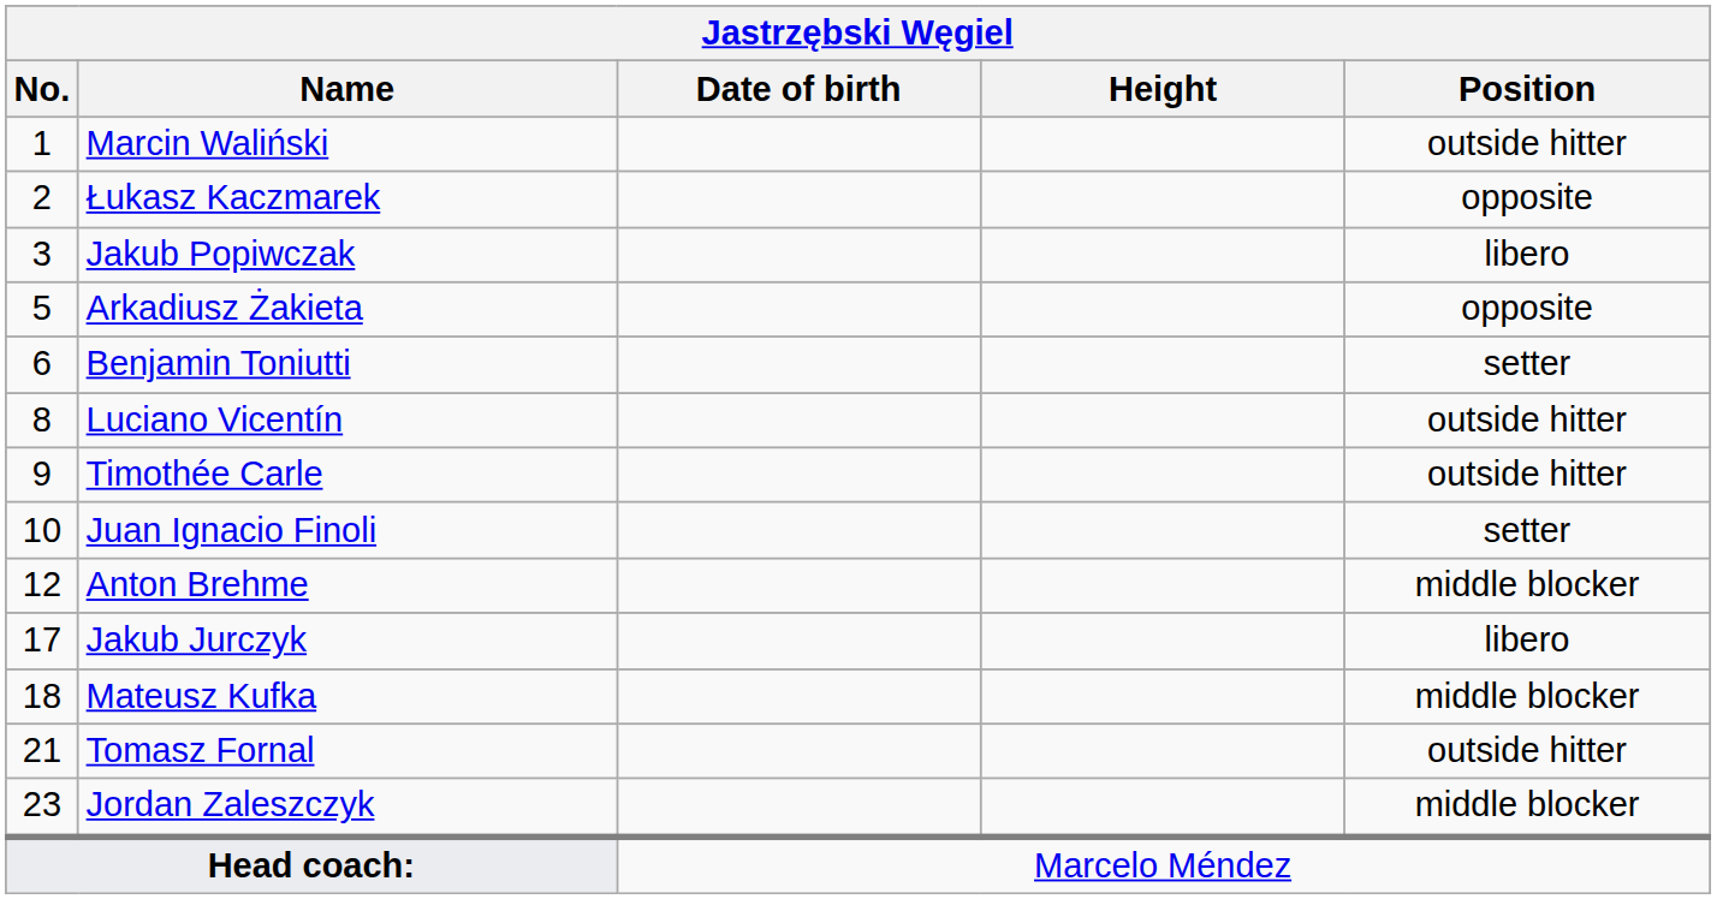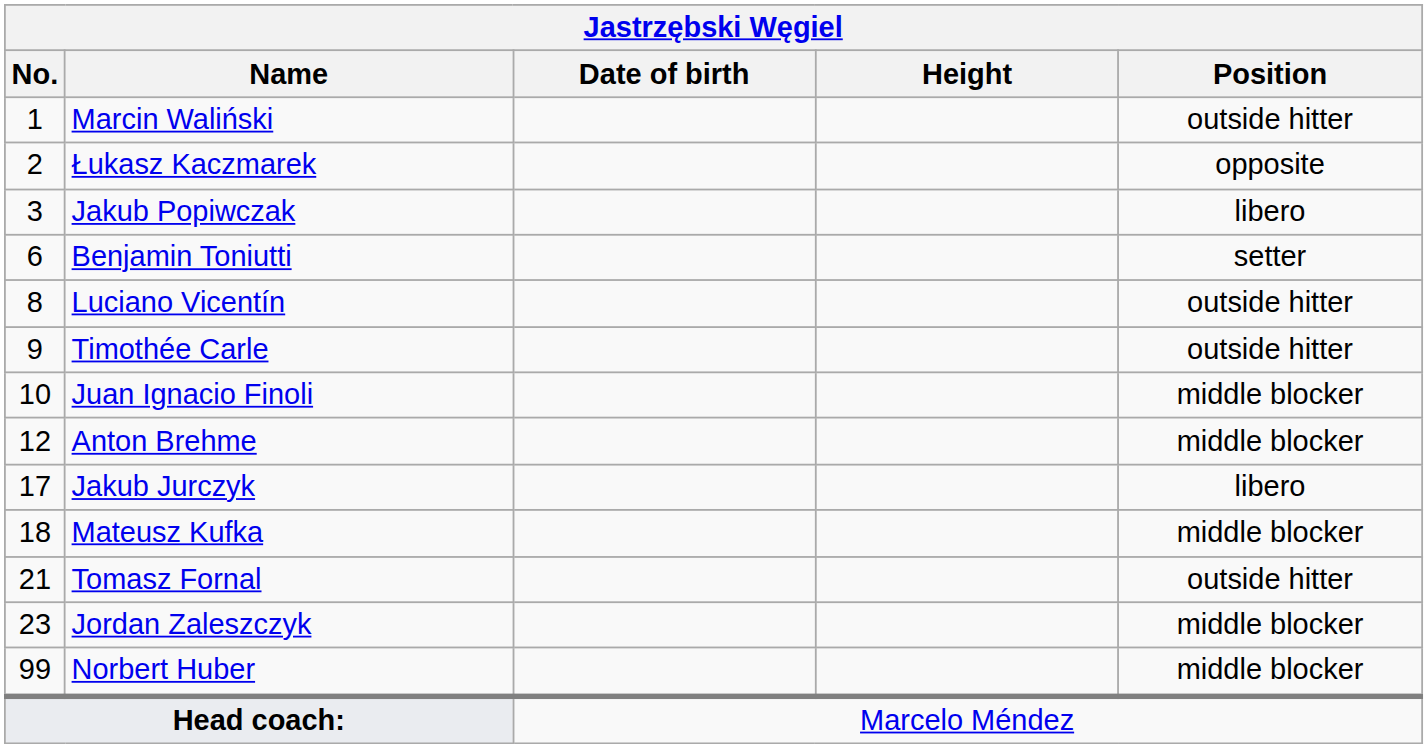 <table class="wikitable collapsible collapsed" style="font-size:100%; text-align:center">
 <tr>
 <th colspan=5 style="width:30em"><a href='#'>Jastrzębski Węgiel</a></th>
 </tr>
 <tr>
 <th>No.</th>
 <th style="width:15em">Name</th>
 <th style="width:10em">Date of birth</th>
 <th style="width:10em">Height</th>
 <th style="width:10em">Position</th>
 </tr>
 <tr>
 <td>1</td>
 <td align=left> <a href='#'>Marcin Waliński</a></td>
 <td align=right></td>
 <td></td>
 <td>outside hitter</td>
 </tr>
 <tr>
 <td>2</td>
 <td align=left> <a href='#'>Łukasz Kaczmarek</a></td>
 <td align=right></td>
 <td></td>
 <td>opposite</td>
 </tr>
 <tr>
 <td>3</td>
 <td align=left> <a href='#'>Jakub Popiwczak</a></td>
 <td align=right></td>
 <td></td>
 <td>libero</td>
 </tr>
 <tr>
-<td>5</td>
-<td align=left> <a href='#'>Arkadiusz Żakieta</a></td>
-<td align=right></td>
-<td></td>
-<td>opposite</td>
-</tr>
-<tr>
 <td>6</td>
 <td align=left> <a href='#'>Benjamin Toniutti</a></td>
 <td align=right></td>
 <td></td>
 <td>setter</td>
 </tr>
 <tr>
 <td>8</td>
 <td align=left> <a href='#'>Luciano Vicentín</a></td>
 <td align=right></td>
 <td></td>
 <td>outside hitter</td>
 </tr>
 <tr>
 <td>9</td>
 <td align=left> <a href='#'>Timothée Carle</a></td>
 <td align=right></td>
 <td></td>
 <td>outside hitter</td>
 </tr>
 <tr>
 <td>10</td>
 <td align=left> <a href='#'>Juan Ignacio Finoli</a></td>
 <td align=right></td>
 <td></td>
-<td>setter</td>
+<td>middle blocker</td>
 </tr>
 <tr>
 <td>12</td>
 <td align=left> <a href='#'>Anton Brehme</a></td>
 <td align=right></td>
 <td></td>
 <td>middle blocker</td>
 </tr>
 <tr>
 <td>17</td>
 <td align=left> <a href='#'>Jakub Jurczyk</a></td>
 <td align=right></td>
 <td></td>
 <td>libero</td>
 </tr>
 <tr>
 <td>18</td>
 <td align=left> <a href='#'>Mateusz Kufka</a></td>
 <td align=right></td>
 <td></td>
 <td>middle blocker</td>
 </tr>
 <tr>
 <td>21</td>
 <td align=left> <a href='#'>Tomasz Fornal</a></td>
 <td align=right></td>
 <td></td>
 <td>outside hitter</td>
 </tr>
 <tr>
 <td>23</td>
 <td align=left> <a href='#'>Jordan Zaleszczyk</a></td>
 <td align=right></td>
 <td></td>
 <td>middle blocker</td>
 </tr>
+<tr>
+<td>99</td>
+<td align=left> <a href='#'>Norbert Huber</a></td>
+<td align=right></td>
+<td></td>
+<td>middle blocker</td>
+</tr>
 <tr style="border-top: 3px solid grey">
 <td colspan=2 style="background:#EAECF0"><strong>Head coach:</strong></td>
 <td colspan=3> <a href='#'>Marcelo Méndez</a></td>
 </tr>
 </table>
